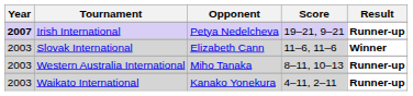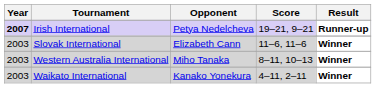 <table class="sortable wikitable" style="font-size: 90%;">
 <tr>
 <th>Year</th>
 <th>Tournament</th>
 <th>Opponent</th>
 <th>Score</th>
 <th>Result</th>
 </tr>
 <tr>
 </tr>
 <tr style="background:#D8CEF6">
 <td align="center"><strong>2007</strong></td>
 <td align="left"><a href='#'>Irish International</a></td>
 <td align="left"> <a href='#'>Petya Nedelcheva</a></td>
 <td align="left">19–21, 9–21</td>
 <td style="text-align:left; background:white"> <strong>Runner-up</strong></td>
 </tr>
 <tr>
 </tr>
 <tr style="background:#D5D5D5">
 <td align="center">2003</td>
 <td align="left"><a href='#'>Slovak International</a></td>
 <td align="left"> <a href='#'>Elizabeth Cann</a></td>
 <td align="left">11–6, 11–6</td>
 <td style="text-align:left; background:white"> <strong>Winner</strong></td>
 </tr>
 <tr>
 </tr>
 <tr style="background:#D5D5D5">
 <td align="center">2003</td>
 <td align="left"><a href='#'>Western Australia International</a></td>
 <td align="left"> <a href='#'>Miho Tanaka</a></td>
 <td align="left">8–11, 10–13</td>
-<td style="text-align:left; background:white"> <strong>Runner-up</strong></td>
+<td style="text-align:left; background:white"> <strong>Winner</strong></td>
 </tr>
 <tr>
 </tr>
 <tr style="background:#D5D5D5">
 <td align="center">2003</td>
 <td align="left"><a href='#'>Waikato International</a></td>
 <td align="left"> <a href='#'>Kanako Yonekura</a></td>
 <td align="left">4–11, 2–11</td>
-<td style="text-align:left; background:white"> <strong>Runner-up</strong></td>
+<td style="text-align:left; background:white"> <strong>Winner</strong></td>
 </tr>
 </table>
